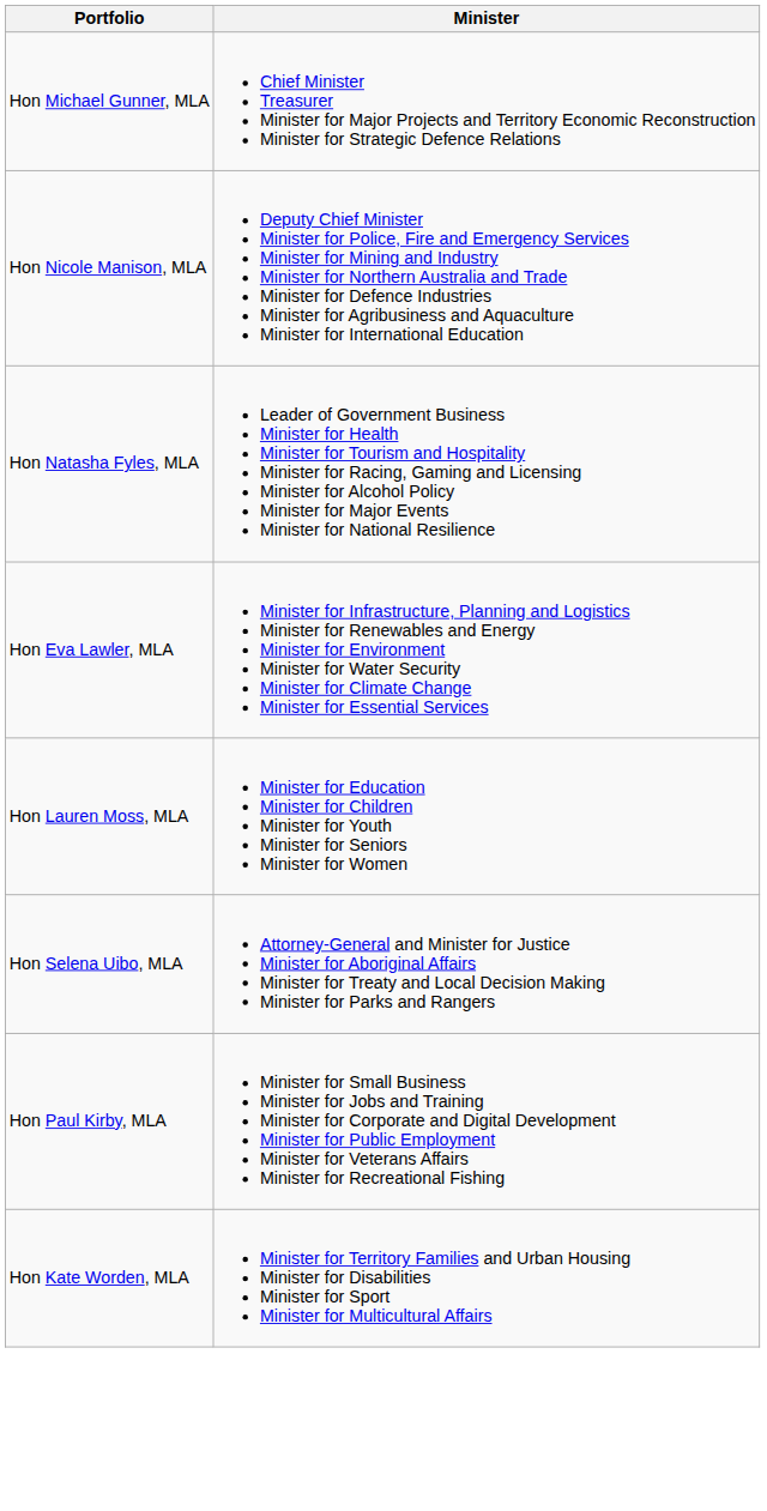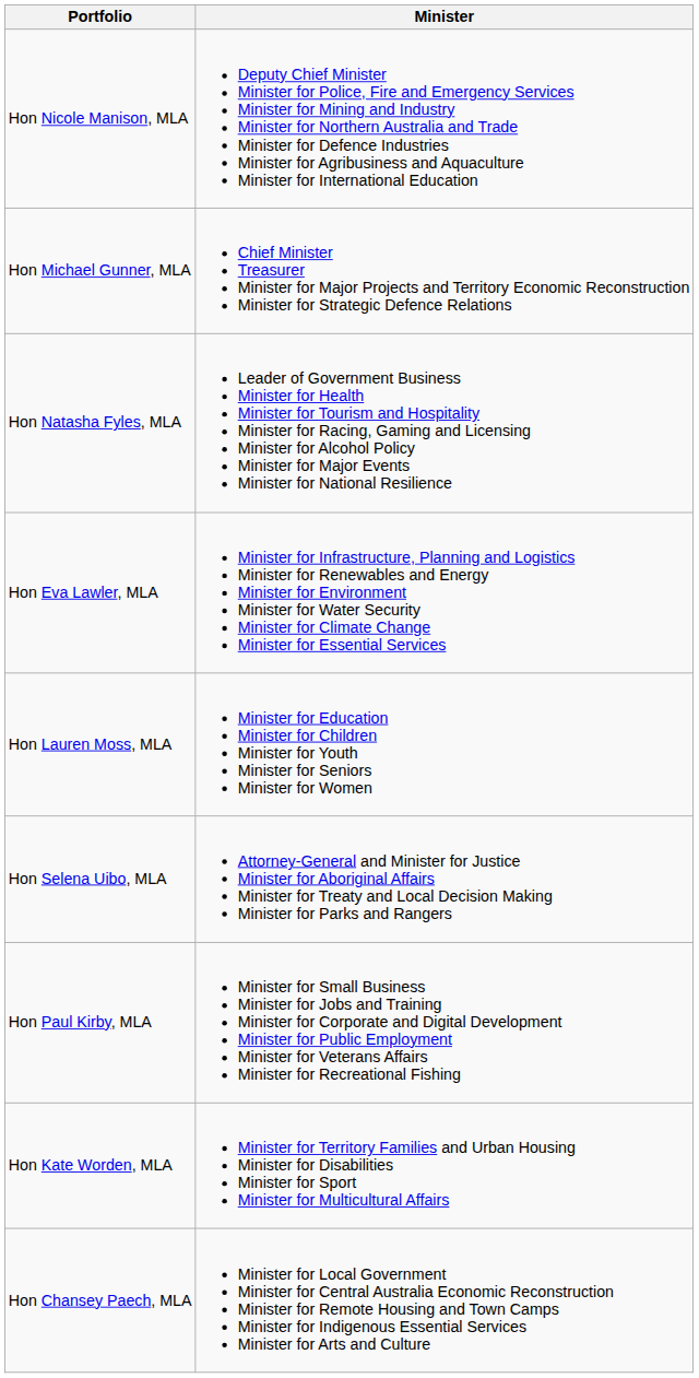 <table class="wikitable">
 <tr>
 <th>Portfolio</th>
 <th>Minister</th>
 </tr>
 <tr>
+<td>Hon <a href='#'>Nicole Manison</a>, MLA</td>
+<td><br><ul><li><a href='#'>Deputy Chief Minister</a></li><li><a href='#'>Minister for Police, Fire and Emergency Services</a></li><li><a href='#'>Minister for Mining and Industry</a></li><li><a href='#'>Minister for Northern Australia and Trade</a></li><li>Minister for Defence Industries</li><li>Minister for Agribusiness and Aquaculture</li><li>Minister for International Education</li></ul></td>
+</tr>
+<tr>
 <td>Hon <a href='#'>Michael Gunner</a>, MLA</td>
 <td><br><ul><li><a href='#'>Chief Minister</a></li><li><a href='#'>Treasurer</a></li><li>Minister for Major Projects and Territory Economic Reconstruction</li><li>Minister for Strategic Defence Relations</li></ul></td>
-</tr>
-<tr>
-<td>Hon <a href='#'>Nicole Manison</a>, MLA</td>
-<td><br><ul><li><a href='#'>Deputy Chief Minister</a></li><li><a href='#'>Minister for Police, Fire and Emergency Services</a></li><li><a href='#'>Minister for Mining and Industry</a></li><li><a href='#'>Minister for Northern Australia and Trade</a></li><li>Minister for Defence Industries</li><li>Minister for Agribusiness and Aquaculture</li><li>Minister for International Education</li></ul></td>
 </tr>
 <tr>
 <td>Hon <a href='#'>Natasha Fyles</a>, MLA</td>
 <td><br><ul><li>Leader of Government Business</li><li><a href='#'>Minister for Health</a></li><li><a href='#'>Minister for Tourism and Hospitality</a></li><li>Minister for Racing, Gaming and Licensing</li><li>Minister for Alcohol Policy</li><li>Minister for Major Events</li><li>Minister for National Resilience</li></ul></td>
 </tr>
 <tr>
 <td>Hon <a href='#'>Eva Lawler</a>, MLA</td>
 <td><br><ul><li><a href='#'>Minister for Infrastructure, Planning and Logistics</a></li><li>Minister for Renewables and Energy</li><li><a href='#'>Minister for Environment</a></li><li>Minister for Water Security</li><li><a href='#'>Minister for Climate Change</a></li><li><a href='#'>Minister for Essential Services</a></li></ul></td>
 </tr>
 <tr>
 <td>Hon <a href='#'>Lauren Moss</a>, MLA</td>
 <td><br><ul><li><a href='#'>Minister for Education</a></li><li><a href='#'>Minister for Children</a></li><li>Minister for Youth</li><li>Minister for Seniors</li><li>Minister for Women</li></ul></td>
 </tr>
 <tr>
 <td>Hon <a href='#'>Selena Uibo</a>, MLA</td>
 <td><br><ul><li><a href='#'>Attorney-General</a> and Minister for Justice</li><li><a href='#'>Minister for Aboriginal Affairs</a></li><li>Minister for Treaty and Local Decision Making</li><li>Minister for Parks and Rangers</li></ul></td>
 </tr>
 <tr>
 <td>Hon <a href='#'>Paul Kirby</a>, MLA</td>
 <td><br><ul><li>Minister for Small Business</li><li>Minister for Jobs and Training</li><li>Minister for Corporate and Digital Development</li><li><a href='#'>Minister for Public Employment</a></li><li>Minister for Veterans Affairs</li><li>Minister for Recreational Fishing</li></ul></td>
 </tr>
 <tr>
 <td>Hon <a href='#'>Kate Worden</a>, MLA</td>
 <td><br><ul><li><a href='#'>Minister for Territory Families</a> and Urban Housing</li><li>Minister for Disabilities</li><li>Minister for Sport</li><li><a href='#'>Minister for Multicultural Affairs</a></li></ul></td>
 </tr>
+<tr>
+<td>Hon <a href='#'>Chansey Paech</a>, MLA</td>
+<td><br><ul><li>Minister for Local Government</li><li>Minister for Central Australia Economic Reconstruction</li><li>Minister for Remote Housing and Town Camps</li><li>Minister for Indigenous Essential Services</li><li>Minister for Arts and Culture</li></ul></td>
+</tr>
 </table>
